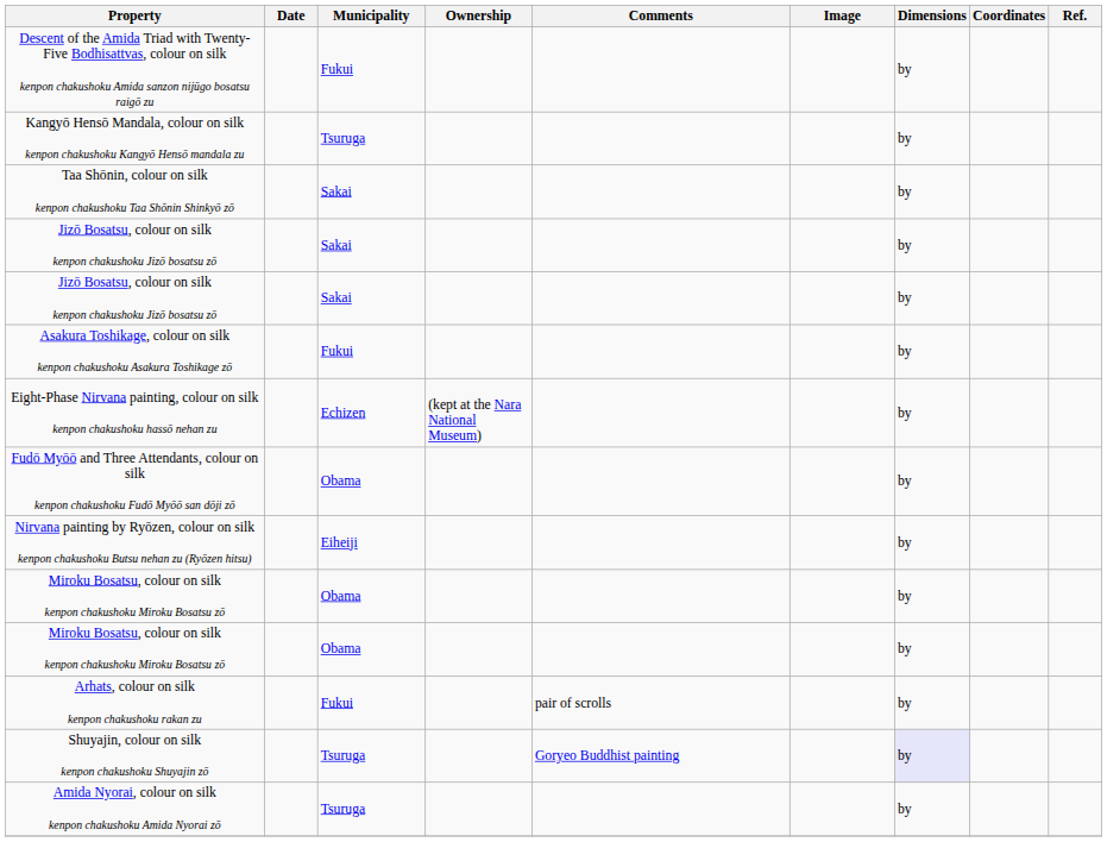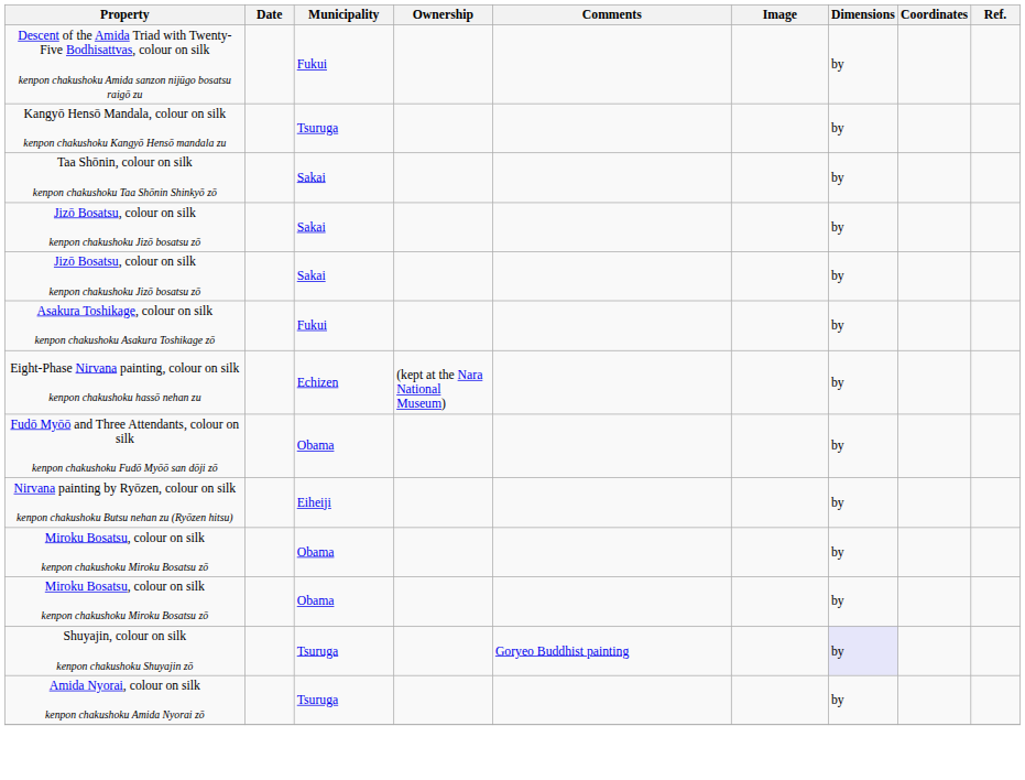 <table class="wikitable sortable"  style="width:100%;">
 <tr>
 <th width="25%" align="left">Property</th>
 <th width="5%" align="left">Date</th>
 <th width="10%" align="left">Municipality</th>
 <th width="10%" align="left">Ownership</th>
 <th width="25%" align="left" class="unsortable">Comments</th>
 <th width="10%" align="left" class="unsortable">Image</th>
 <th width="5%" align="left" class="unsortable">Dimensions</th>
 <th width="5%" align="left" class="unsortable">Coordinates</th>
 <th width="5%" align="left" class="unsortable">Ref.</th>
 </tr>
 <tr>
 <td align="center"><a href='#'>Descent</a> of the <a href='#'>Amida</a> Triad with Twenty-Five <a href='#'>Bodhisattvas</a>, colour on silk<br><br><small><em>kenpon chakushoku Amida sanzon nijūgo bosatsu raigō zu</em></small></td>
 <td></td>
 <td><a href='#'>Fukui</a></td>
 <td></td>
 <td></td>
 <td></td>
 <td> by </td>
 <td></td>
 <td></td>
 </tr>
 <tr>
 <td align="center">Kangyō Hensō Mandala, colour on silk<br><br><small><em>kenpon chakushoku Kangyō Hensō mandala zu</em></small></td>
 <td></td>
 <td><a href='#'>Tsuruga</a></td>
 <td></td>
 <td></td>
 <td></td>
 <td> by </td>
 <td></td>
 <td></td>
 </tr>
 <tr>
 <td align="center">Taa Shōnin, colour on silk<br><br><small><em>kenpon chakushoku Taa Shōnin Shinkyō zō</em></small></td>
 <td></td>
 <td><a href='#'>Sakai</a></td>
 <td></td>
 <td></td>
 <td></td>
 <td> by </td>
 <td></td>
 <td></td>
 </tr>
 <tr>
 <td align="center"><a href='#'>Jizō Bosatsu</a>, colour on silk<br><br><small><em>kenpon chakushoku Jizō bosatsu zō</em></small></td>
 <td></td>
 <td><a href='#'>Sakai</a></td>
 <td></td>
 <td></td>
 <td></td>
 <td> by </td>
 <td></td>
 <td></td>
 </tr>
 <tr>
 <td align="center"><a href='#'>Jizō Bosatsu</a>, colour on silk<br><br><small><em>kenpon chakushoku Jizō bosatsu zō</em></small></td>
 <td></td>
 <td><a href='#'>Sakai</a></td>
 <td></td>
 <td></td>
 <td></td>
 <td> by </td>
 <td></td>
 <td></td>
 </tr>
 <tr>
 <td align="center"><a href='#'>Asakura Toshikage</a>, colour on silk<br><br><small><em>kenpon chakushoku Asakura Toshikage zō</em></small></td>
 <td></td>
 <td><a href='#'>Fukui</a></td>
 <td></td>
 <td></td>
 <td></td>
 <td> by </td>
 <td></td>
 <td></td>
 </tr>
 <tr>
 <td align="center">Eight-Phase <a href='#'>Nirvana</a> painting, colour on silk<br><br><small><em>kenpon chakushoku hassō nehan zu</em></small></td>
 <td></td>
 <td><a href='#'>Echizen</a></td>
 <td><br>(kept at the <a href='#'>Nara National Museum</a>)</td>
 <td></td>
 <td></td>
 <td> by </td>
 <td></td>
 <td></td>
 </tr>
 <tr>
 <td align="center"><a href='#'>Fudō Myōō</a> and Three Attendants, colour on silk<br><br><small><em>kenpon chakushoku Fudō Myōō san dōji zō</em></small></td>
 <td></td>
 <td><a href='#'>Obama</a></td>
 <td></td>
 <td></td>
 <td></td>
 <td> by </td>
 <td></td>
 <td></td>
 </tr>
 <tr>
 <td align="center"><a href='#'>Nirvana</a> painting by Ryōzen, colour on silk<br><br><small><em>kenpon chakushoku Butsu nehan zu (Ryōzen hitsu)</em></small></td>
 <td></td>
 <td><a href='#'>Eiheiji</a></td>
 <td></td>
 <td></td>
 <td></td>
 <td> by </td>
 <td></td>
 <td></td>
 </tr>
 <tr>
 <td align="center"><a href='#'>Miroku Bosatsu</a>, colour on silk<br><br><small><em>kenpon chakushoku Miroku Bosatsu zō</em></small></td>
 <td></td>
 <td><a href='#'>Obama</a></td>
 <td></td>
 <td></td>
 <td></td>
 <td> by </td>
 <td></td>
 <td></td>
 </tr>
 <tr>
 <td align="center"><a href='#'>Miroku Bosatsu</a>, colour on silk<br><br><small><em>kenpon chakushoku Miroku Bosatsu zō</em></small></td>
 <td></td>
 <td><a href='#'>Obama</a></td>
 <td></td>
 <td></td>
 <td></td>
 <td> by </td>
 <td></td>
 <td></td>
 </tr>
 <tr>
-<td align="center"><a href='#'>Arhats</a>, colour on silk<br><br><small><em>kenpon chakushoku rakan zu</em></small></td>
-<td></td>
-<td><a href='#'>Fukui</a></td>
-<td></td>
-<td>pair of scrolls</td>
-<td></td>
-<td> by </td>
-<td></td>
-<td></td>
-</tr>
-<tr>
 <td align="center">Shuyajin, colour on silk<br><br><small><em>kenpon chakushoku Shuyajin zō</em></small></td>
 <td></td>
 <td><a href='#'>Tsuruga</a></td>
 <td></td>
 <td><a href='#'>Goryeo Buddhist painting</a></td>
 <td></td>
 <td style="background: lavender;"> by </td>
 <td></td>
 <td></td>
 </tr>
 <tr>
 <td align="center"><a href='#'>Amida Nyorai</a>, colour on silk<br><br><small><em>kenpon chakushoku Amida Nyorai zō</em></small></td>
 <td></td>
 <td><a href='#'>Tsuruga</a></td>
 <td></td>
 <td></td>
 <td></td>
 <td> by </td>
 <td></td>
 <td></td>
 </tr>
 <tr>
 </tr>
 </table>
